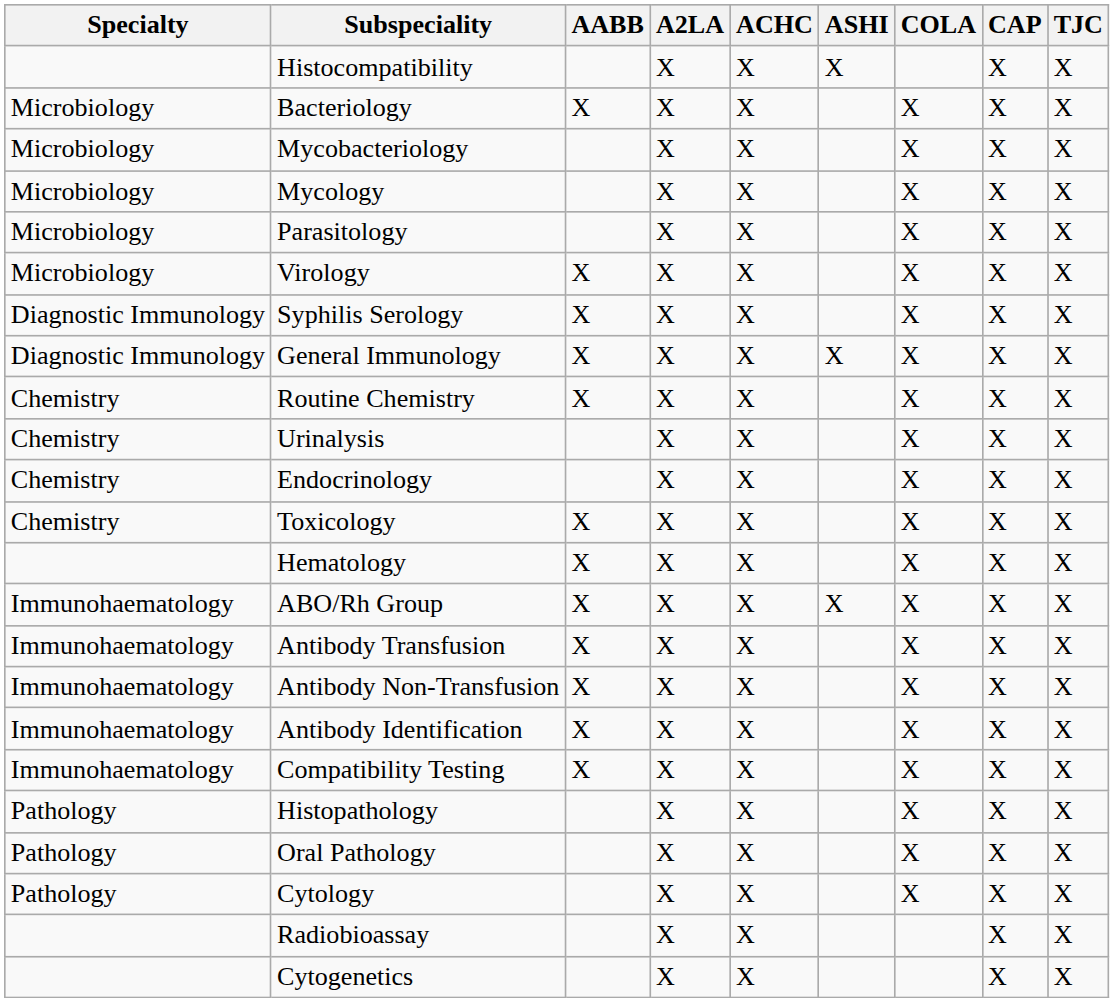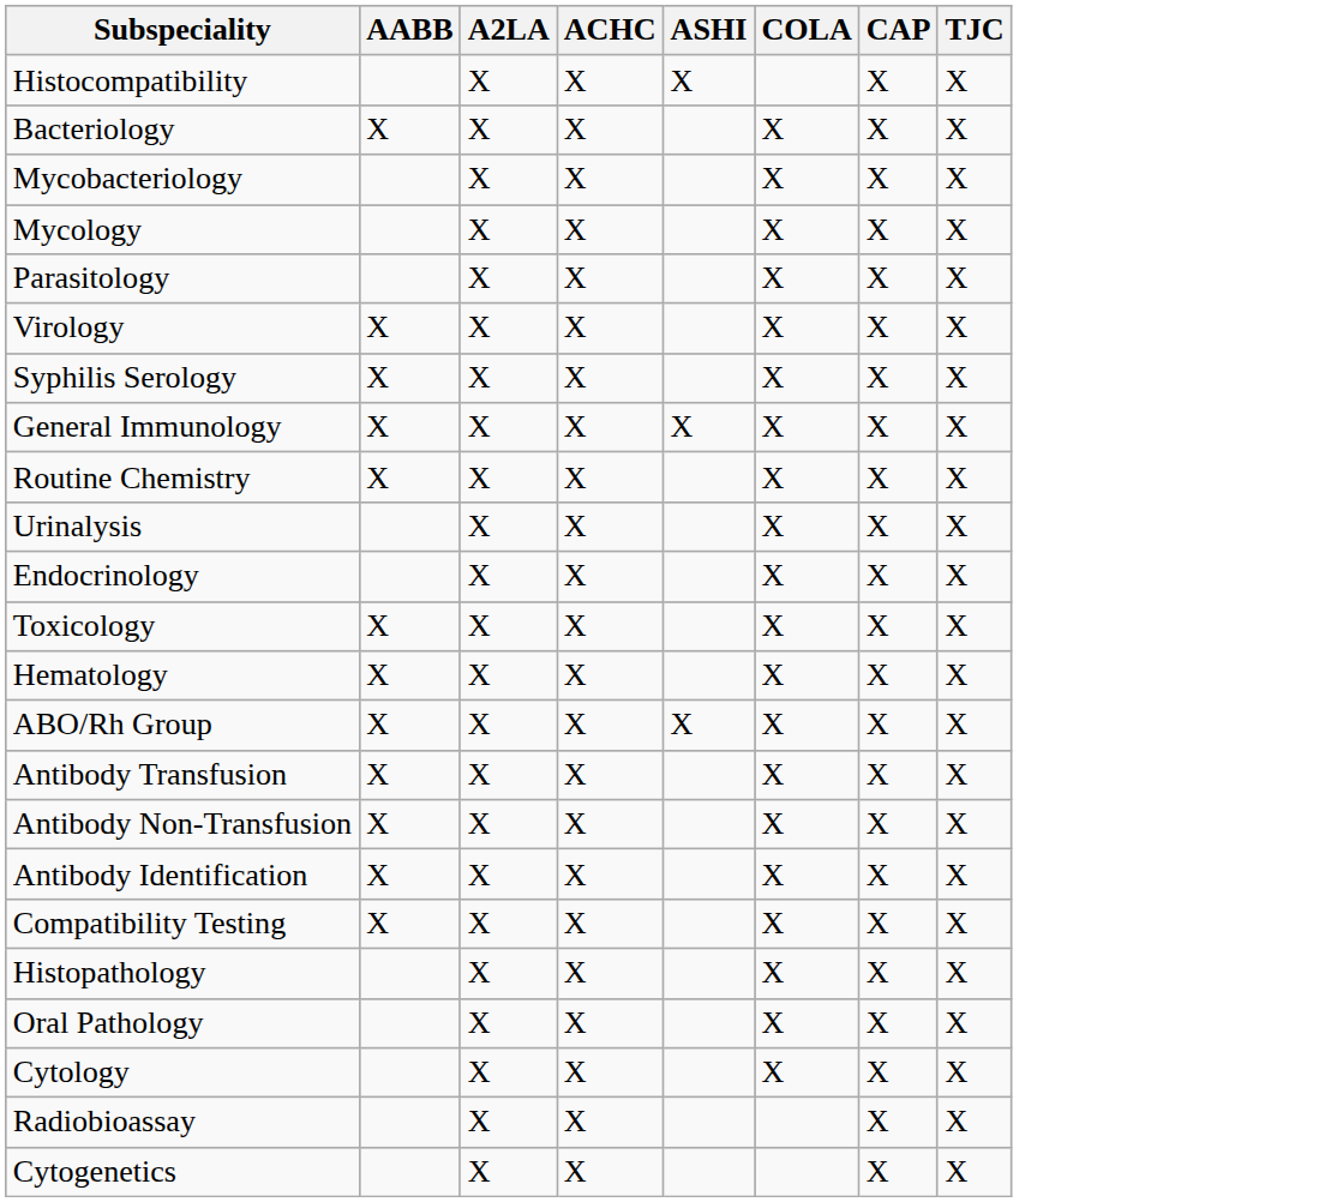 <table class="wikitable sortable">
 <tr>
-<th>Specialty</th>
 <th>Subspeciality</th>
 <th>AABB</th>
 <th>A2LA</th>
 <th>ACHC</th>
 <th>ASHI</th>
 <th>COLA</th>
 <th>CAP</th>
 <th>TJC</th>
 </tr>
 <tr>
-<td></td>
 <td>Histocompatibility</td>
 <td></td>
 <td>X</td>
 <td>X</td>
 <td>X</td>
 <td></td>
 <td>X</td>
 <td>X</td>
 </tr>
 <tr>
-<td>Microbiology</td>
 <td>Bacteriology</td>
 <td>X</td>
 <td>X</td>
 <td>X</td>
 <td></td>
 <td>X</td>
 <td>X</td>
 <td>X</td>
 </tr>
 <tr>
-<td>Microbiology</td>
 <td>Mycobacteriology</td>
 <td></td>
 <td>X</td>
 <td>X</td>
 <td></td>
 <td>X</td>
 <td>X</td>
 <td>X</td>
 </tr>
 <tr>
-<td>Microbiology</td>
 <td>Mycology</td>
 <td></td>
 <td>X</td>
 <td>X</td>
 <td></td>
 <td>X</td>
 <td>X</td>
 <td>X</td>
 </tr>
 <tr>
-<td>Microbiology</td>
 <td>Parasitology</td>
 <td></td>
 <td>X</td>
 <td>X</td>
 <td></td>
 <td>X</td>
 <td>X</td>
 <td>X</td>
 </tr>
 <tr>
-<td>Microbiology</td>
 <td>Virology</td>
 <td>X</td>
 <td>X</td>
 <td>X</td>
 <td></td>
 <td>X</td>
 <td>X</td>
 <td>X</td>
 </tr>
 <tr>
-<td>Diagnostic Immunology</td>
 <td>Syphilis Serology</td>
 <td>X</td>
 <td>X</td>
 <td>X</td>
 <td></td>
 <td>X</td>
 <td>X</td>
 <td>X</td>
 </tr>
 <tr>
-<td>Diagnostic Immunology</td>
 <td>General Immunology</td>
 <td>X</td>
 <td>X</td>
 <td>X</td>
 <td>X</td>
 <td>X</td>
 <td>X</td>
 <td>X</td>
 </tr>
 <tr>
-<td>Chemistry</td>
 <td>Routine Chemistry</td>
 <td>X</td>
 <td>X</td>
 <td>X</td>
 <td></td>
 <td>X</td>
 <td>X</td>
 <td>X</td>
 </tr>
 <tr>
-<td>Chemistry</td>
 <td>Urinalysis</td>
 <td></td>
 <td>X</td>
 <td>X</td>
 <td></td>
 <td>X</td>
 <td>X</td>
 <td>X</td>
 </tr>
 <tr>
-<td>Chemistry</td>
 <td>Endocrinology</td>
 <td></td>
 <td>X</td>
 <td>X</td>
 <td></td>
 <td>X</td>
 <td>X</td>
 <td>X</td>
 </tr>
 <tr>
-<td>Chemistry</td>
 <td>Toxicology</td>
 <td>X</td>
 <td>X</td>
 <td>X</td>
 <td></td>
 <td>X</td>
 <td>X</td>
 <td>X</td>
 </tr>
 <tr>
-<td></td>
 <td>Hematology</td>
 <td>X</td>
 <td>X</td>
 <td>X</td>
 <td></td>
 <td>X</td>
 <td>X</td>
 <td>X</td>
 </tr>
 <tr>
-<td>Immunohaematology</td>
 <td>ABO/Rh Group</td>
 <td>X</td>
 <td>X</td>
 <td>X</td>
 <td>X</td>
 <td>X</td>
 <td>X</td>
 <td>X</td>
 </tr>
 <tr>
-<td>Immunohaematology</td>
 <td>Antibody Transfusion</td>
 <td>X</td>
 <td>X</td>
 <td>X</td>
 <td></td>
 <td>X</td>
 <td>X</td>
 <td>X</td>
 </tr>
 <tr>
-<td>Immunohaematology</td>
 <td>Antibody Non-Transfusion</td>
 <td>X</td>
 <td>X</td>
 <td>X</td>
 <td></td>
 <td>X</td>
 <td>X</td>
 <td>X</td>
 </tr>
 <tr>
-<td>Immunohaematology</td>
 <td>Antibody Identification</td>
 <td>X</td>
 <td>X</td>
 <td>X</td>
 <td></td>
 <td>X</td>
 <td>X</td>
 <td>X</td>
 </tr>
 <tr>
-<td>Immunohaematology</td>
 <td>Compatibility Testing</td>
 <td>X</td>
 <td>X</td>
 <td>X</td>
 <td></td>
 <td>X</td>
 <td>X</td>
 <td>X</td>
 </tr>
 <tr>
-<td>Pathology</td>
 <td>Histopathology</td>
 <td></td>
 <td>X</td>
 <td>X</td>
 <td></td>
 <td>X</td>
 <td>X</td>
 <td>X</td>
 </tr>
 <tr>
-<td>Pathology</td>
 <td>Oral Pathology</td>
 <td></td>
 <td>X</td>
 <td>X</td>
 <td></td>
 <td>X</td>
 <td>X</td>
 <td>X</td>
 </tr>
 <tr>
-<td>Pathology</td>
 <td>Cytology</td>
 <td></td>
 <td>X</td>
 <td>X</td>
 <td></td>
 <td>X</td>
 <td>X</td>
 <td>X</td>
 </tr>
 <tr>
-<td></td>
 <td>Radiobioassay</td>
 <td></td>
 <td>X</td>
 <td>X</td>
 <td></td>
 <td></td>
 <td>X</td>
 <td>X</td>
 </tr>
 <tr>
-<td></td>
 <td>Cytogenetics</td>
 <td></td>
 <td>X</td>
 <td>X</td>
 <td></td>
 <td></td>
 <td>X</td>
 <td>X</td>
 </tr>
 </table>
